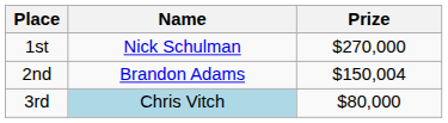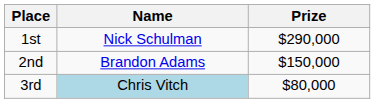 <table class="wikitable">
 <tr>
 <th width="50">Place</th>
 <th width="200">Name</th>
 <th width="125">Prize</th>
 </tr>
 <tr>
 <td align = "center">1st</td>
 <td align = "center"><a href='#'>Nick Schulman</a></td>
-<td align = "center">$270,000</td>
+<td align = "center">$290,000</td>
 </tr>
 <tr>
 <td align = "center">2nd</td>
 <td align = "center"><a href='#'>Brandon Adams</a></td>
-<td align = "center">$150,004</td>
+<td align = "center">$150,000</td>
 </tr>
 <tr>
 <td align = "center">3rd</td>
 <td align = "center" style="background: lightblue;">Chris Vitch</td>
 <td align = "center">$80,000</td>
 </tr>
 </table>
